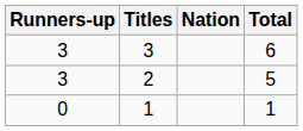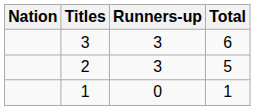 <table class="wikitable" style="text-align: center;">
 <tr>
+<th>Nation</th>
+<th>Titles</th>
 <th>Runners-up</th>
-<th>Titles</th>
-<th>Nation</th>
 <th>Total</th>
 </tr>
 <tr>
+<td align=left></td>
 <td>3</td>
 <td>3</td>
-<td align=left></td>
 <td>6</td>
 </tr>
 <tr>
+<td align=left></td>
+<td>2</td>
 <td>3</td>
-<td>2</td>
-<td align=left></td>
 <td>5</td>
 </tr>
 <tr>
+<td align=left></td>
+<td>1</td>
 <td>0</td>
-<td>1</td>
-<td align=left></td>
 <td>1</td>
 </tr>
 </table>
